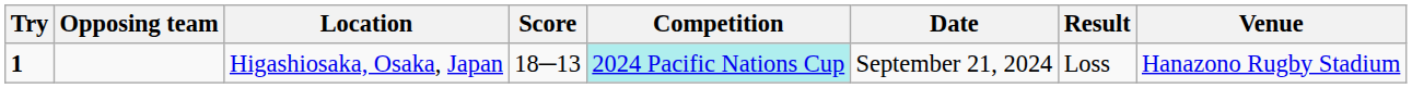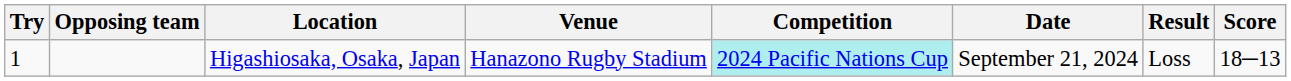 <table class="wikitable" style="font-size:100%">
 <tr>
 <th>Try</th>
 <th>Opposing team</th>
 <th>Location</th>
-<th>Score</th>
+<th>Venue</th>
 <th>Competition</th>
 <th>Date</th>
 <th>Result</th>
-<th>Venue</th>
+<th>Score</th>
 </tr>
 <tr>
-<td><strong>1</strong></td>
+<td>1</td>
 <td></td>
 <td><a href='#'>Higashiosaka, Osaka</a>, <a href='#'>Japan</a></td>
-<td>18─13</td>
+<td><a href='#'>Hanazono Rugby Stadium</a></td>
 <td style="background: paleturquoise;"><a href='#'>2024 Pacific Nations Cup</a></td>
 <td>September 21, 2024</td>
 <td>Loss</td>
-<td><a href='#'>Hanazono Rugby Stadium</a></td>
+<td>18─13</td>
 </tr>
 </table>
